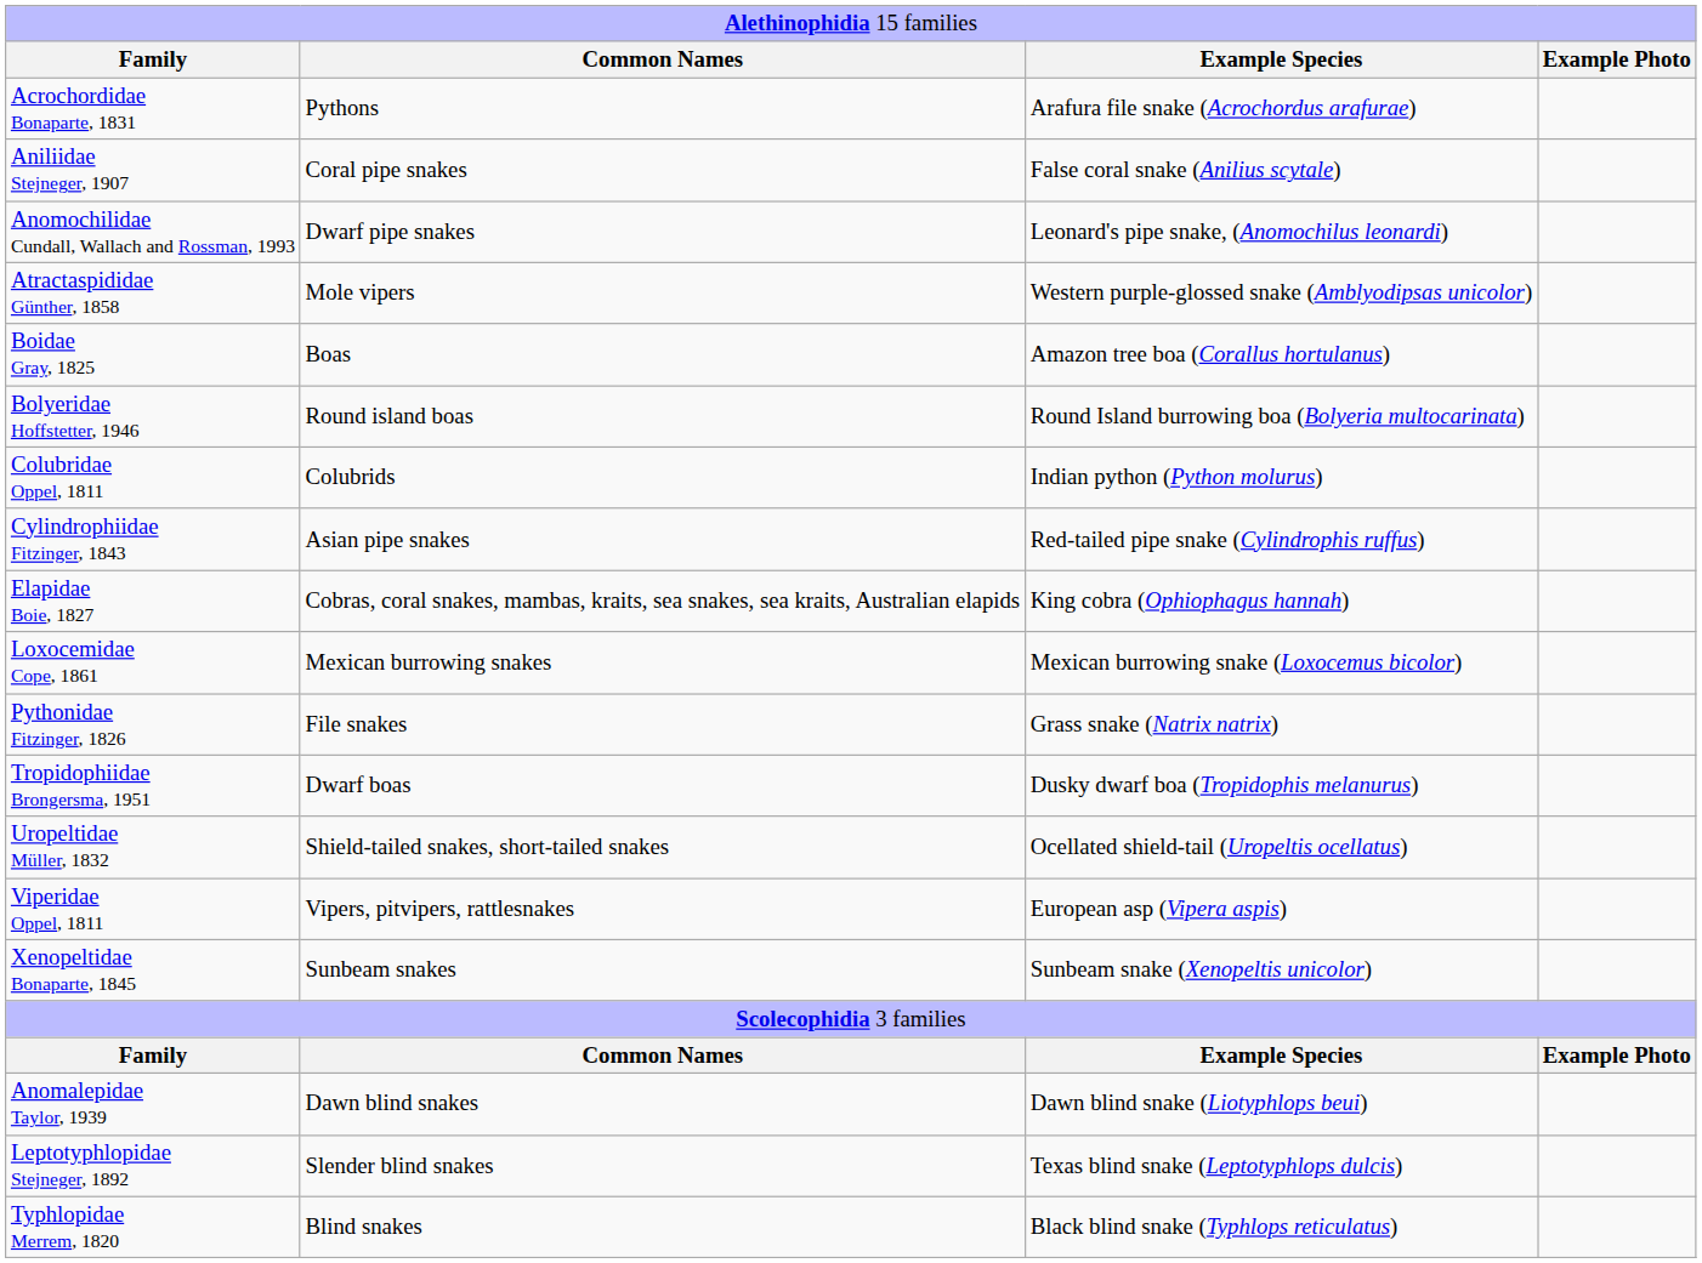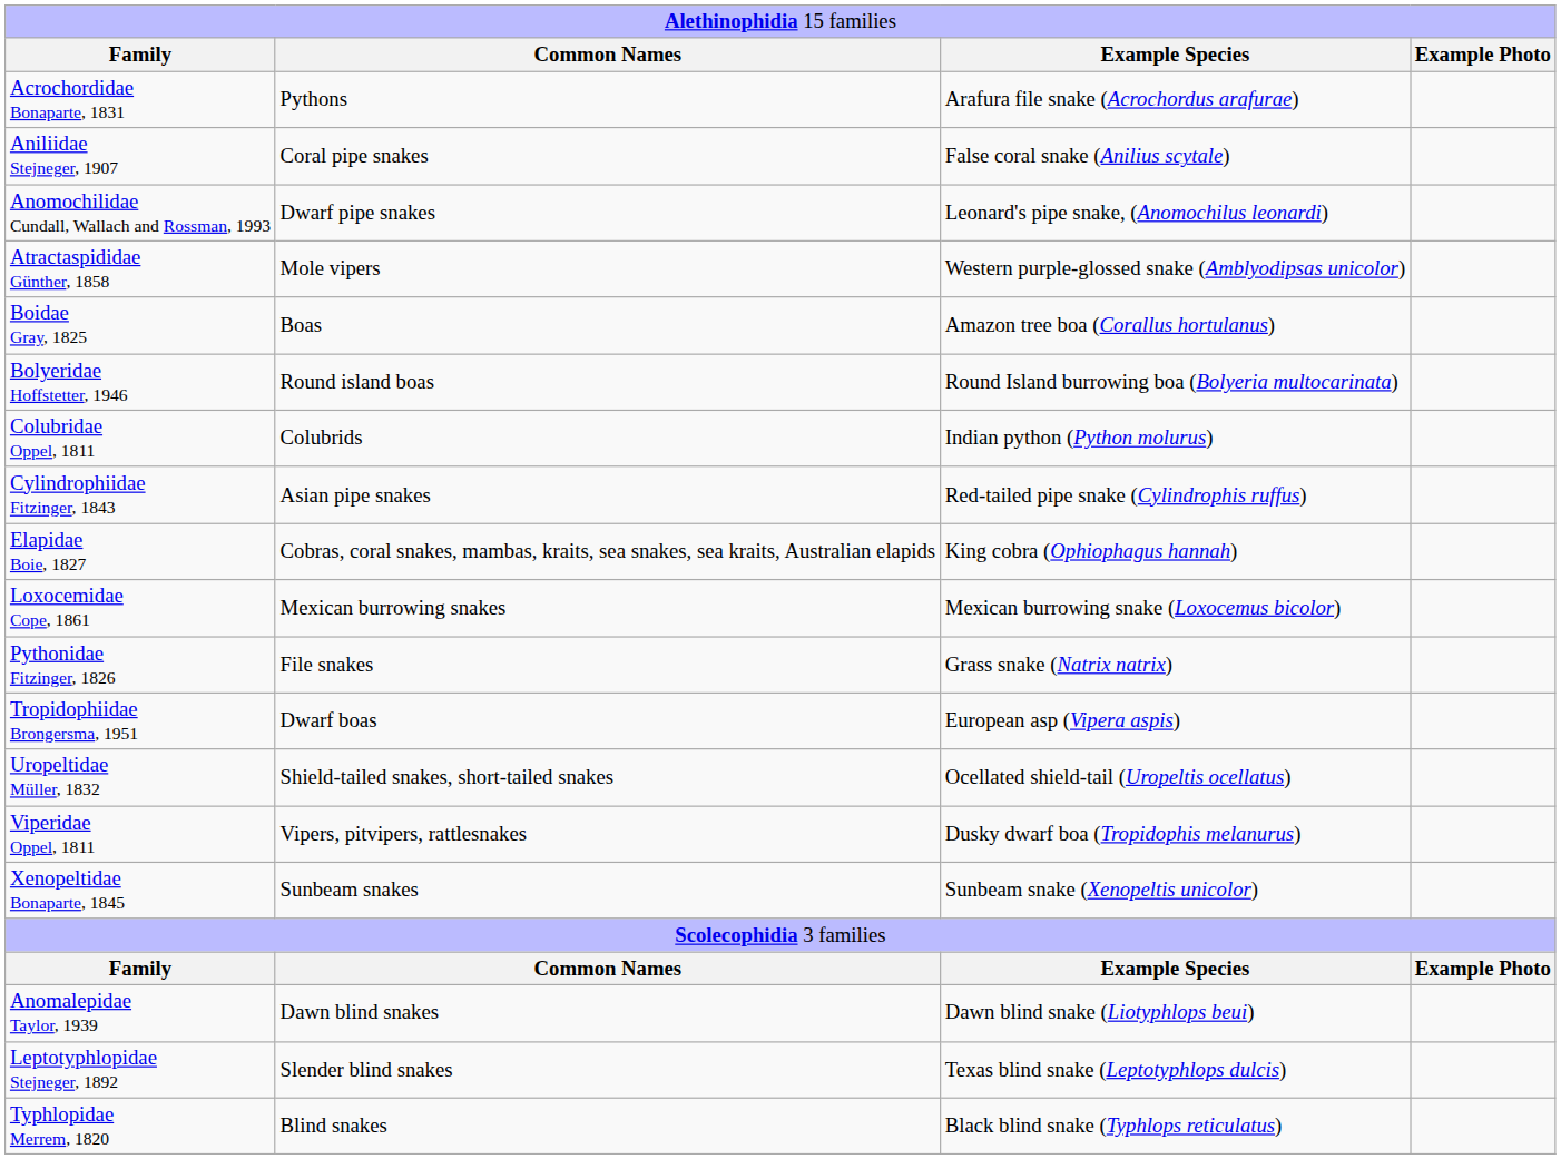 <table class="wikitable">
 <tr>
 <td colspan="100%" align="center" bgcolor="#BBBBFF"><strong><a href='#'>Alethinophidia</a></strong> 15 families</td>
 </tr>
 <tr>
 <th>Family</th>
 <th>Common Names</th>
 <th>Example Species</th>
 <th>Example Photo</th>
 </tr>
 <tr>
 <td><a href='#'>Acrochordidae</a><br><small><a href='#'>Bonaparte</a>, 1831</small></td>
 <td>Pythons</td>
 <td>Arafura file snake (<em><a href='#'>Acrochordus arafurae</a></em>)</td>
 <td></td>
 </tr>
 <tr>
 <td><a href='#'>Aniliidae</a><br><small><a href='#'>Stejneger</a>, 1907</small></td>
 <td>Coral pipe snakes</td>
 <td>False coral snake (<em><a href='#'>Anilius scytale</a></em>)</td>
 <td></td>
 </tr>
 <tr>
 <td><a href='#'>Anomochilidae</a><br><small>Cundall, Wallach and <a href='#'>Rossman</a>, 1993</small></td>
 <td>Dwarf pipe snakes</td>
 <td>Leonard's pipe snake, (<em><a href='#'>Anomochilus leonardi</a></em>)</td>
 <td></td>
 </tr>
 <tr>
 <td><a href='#'>Atractaspididae</a><br><small><a href='#'>Günther</a>, 1858</small></td>
 <td>Mole vipers</td>
 <td>Western purple-glossed snake (<em><a href='#'>Amblyodipsas unicolor</a></em>)</td>
 <td></td>
 </tr>
 <tr>
 <td><a href='#'>Boidae</a><br><small><a href='#'>Gray</a>, 1825</small></td>
 <td>Boas</td>
 <td>Amazon tree boa (<em><a href='#'>Corallus hortulanus</a></em>)</td>
 <td></td>
 </tr>
 <tr>
 <td><a href='#'>Bolyeridae</a><br><small><a href='#'>Hoffstetter</a>, 1946</small></td>
 <td>Round island boas</td>
 <td>Round Island burrowing boa (<em><a href='#'>Bolyeria multocarinata</a></em>)</td>
 <td></td>
 </tr>
 <tr>
 <td><a href='#'>Colubridae</a><br><small><a href='#'>Oppel</a>, 1811</small></td>
 <td>Colubrids</td>
 <td>Indian python (<em><a href='#'>Python molurus</a></em>)</td>
 <td></td>
 </tr>
 <tr>
 <td><a href='#'>Cylindrophiidae</a><br><small><a href='#'>Fitzinger</a>, 1843</small></td>
 <td>Asian pipe snakes</td>
 <td>Red-tailed pipe snake (<em><a href='#'>Cylindrophis ruffus</a></em>)</td>
 <td></td>
 </tr>
 <tr>
 <td><a href='#'>Elapidae</a><br><small><a href='#'>Boie</a>, 1827</small></td>
 <td>Cobras, coral snakes, mambas, kraits, sea snakes, sea kraits, Australian elapids</td>
 <td>King cobra (<em><a href='#'>Ophiophagus hannah</a></em>)</td>
 <td></td>
 </tr>
 <tr>
 <td><a href='#'>Loxocemidae</a><br><small><a href='#'>Cope</a>, 1861</small></td>
 <td>Mexican burrowing snakes</td>
 <td>Mexican burrowing snake (<em><a href='#'>Loxocemus bicolor</a></em>)</td>
 <td></td>
 </tr>
 <tr>
 <td><a href='#'>Pythonidae</a><br><small><a href='#'>Fitzinger</a>, 1826</small></td>
 <td>File snakes</td>
 <td>Grass snake (<em><a href='#'>Natrix natrix</a></em>)</td>
 <td></td>
 </tr>
 <tr>
 <td><a href='#'>Tropidophiidae</a><br><small><a href='#'>Brongersma</a>, 1951</small></td>
 <td>Dwarf boas</td>
-<td>Dusky dwarf boa (<em><a href='#'>Tropidophis melanurus</a></em>)</td>
+<td>European asp (<em><a href='#'>Vipera aspis</a></em>)</td>
 <td></td>
 </tr>
 <tr>
 <td><a href='#'>Uropeltidae</a><br><small><a href='#'>Müller</a>, 1832</small></td>
 <td>Shield-tailed snakes, short-tailed snakes</td>
 <td>Ocellated shield-tail (<em><a href='#'>Uropeltis ocellatus</a></em>)</td>
 <td></td>
 </tr>
 <tr>
 <td><a href='#'>Viperidae</a><br><small><a href='#'>Oppel</a>, 1811</small></td>
 <td>Vipers, pitvipers, rattlesnakes</td>
-<td>European asp (<em><a href='#'>Vipera aspis</a></em>)</td>
+<td>Dusky dwarf boa (<em><a href='#'>Tropidophis melanurus</a></em>)</td>
 <td></td>
 </tr>
 <tr>
 <td><a href='#'>Xenopeltidae</a><br><small><a href='#'>Bonaparte</a>, 1845</small></td>
 <td>Sunbeam snakes</td>
 <td>Sunbeam snake (<em><a href='#'>Xenopeltis unicolor</a></em>)</td>
 <td></td>
 </tr>
 <tr>
 <td colspan="100%" align="center" bgcolor="#BBBBFF"><strong><a href='#'>Scolecophidia</a></strong> 3 families</td>
 </tr>
 <tr>
 <th>Family</th>
 <th>Common Names</th>
 <th>Example Species</th>
 <th>Example Photo</th>
 </tr>
 <tr>
 <td><a href='#'>Anomalepidae</a><br><small><a href='#'>Taylor</a>, 1939</small></td>
 <td>Dawn blind snakes</td>
 <td>Dawn blind snake (<em><a href='#'>Liotyphlops beui</a></em>)</td>
 <td></td>
 </tr>
 <tr>
 <td><a href='#'>Leptotyphlopidae</a><br><small><a href='#'>Stejneger</a>, 1892</small></td>
 <td>Slender blind snakes</td>
 <td>Texas blind snake (<em><a href='#'>Leptotyphlops dulcis</a></em>)</td>
 <td></td>
 </tr>
 <tr>
 <td><a href='#'>Typhlopidae</a><br><small><a href='#'>Merrem</a>, 1820</small></td>
 <td>Blind snakes</td>
 <td>Black blind snake (<em><a href='#'>Typhlops reticulatus</a></em>)</td>
 <td></td>
 </tr>
 <tr>
 </tr>
 </table>
